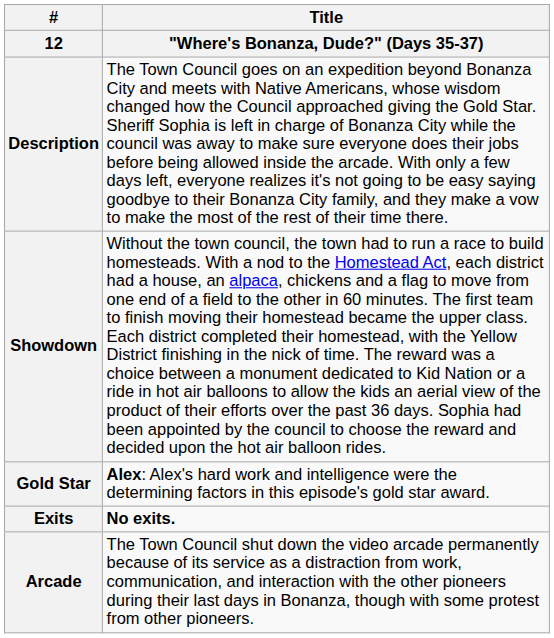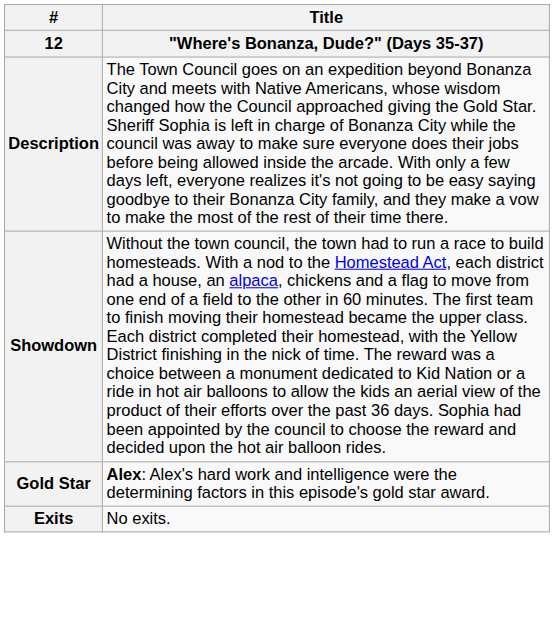 <table class="wikitable" width="85%">
 <tr>
 <th>#</th>
 <th>Title</th>
 </tr>
 <tr>
 <th>12</th>
 <th>"Where's Bonanza, Dude?" (Days 35-37)</th>
 </tr>
 <tr>
 <th>Description</th>
 <td>The Town Council goes on an expedition beyond Bonanza City and meets with Native Americans, whose wisdom changed how the Council approached giving the Gold Star. Sheriff Sophia is left in charge of Bonanza City while the council was away to make sure everyone does their jobs before being allowed inside the arcade. With only a few days left, everyone realizes it's not going to be easy saying goodbye to their Bonanza City family, and they make a vow to make the most of the rest of their time there.</td>
 </tr>
 <tr>
 <th>Showdown</th>
 <td>Without the town council, the town had to run a race to build homesteads. With a nod to the <a href='#'>Homestead Act</a>, each district had a house, an <a href='#'>alpaca</a>, chickens and a flag to move from one end of a field to the other in 60 minutes. The first team to finish moving their homestead became the upper class. Each district completed their homestead, with the Yellow District finishing in the nick of time. The reward was a choice between a monument dedicated to Kid Nation or a ride in hot air balloons to allow the kids an aerial view of the product of their efforts over the past 36 days. Sophia had been appointed by the council to choose the reward and decided upon the hot air balloon rides.</td>
 </tr>
 <tr>
 <th>Gold Star</th>
 <td><strong>Alex</strong>: Alex's hard work and intelligence were the determining factors in this episode's gold star award.</td>
 </tr>
 <tr>
 <th>Exits</th>
-<td><strong>No exits.</strong></td>
-</tr>
-<tr>
-<th>Arcade</th>
-<td>The Town Council shut down the video arcade permanently because of its service as a distraction from work, communication, and interaction with the other pioneers during their last days in Bonanza, though with some protest from other pioneers.</td>
+<td>No exits.</td>
 </tr>
 </table>
